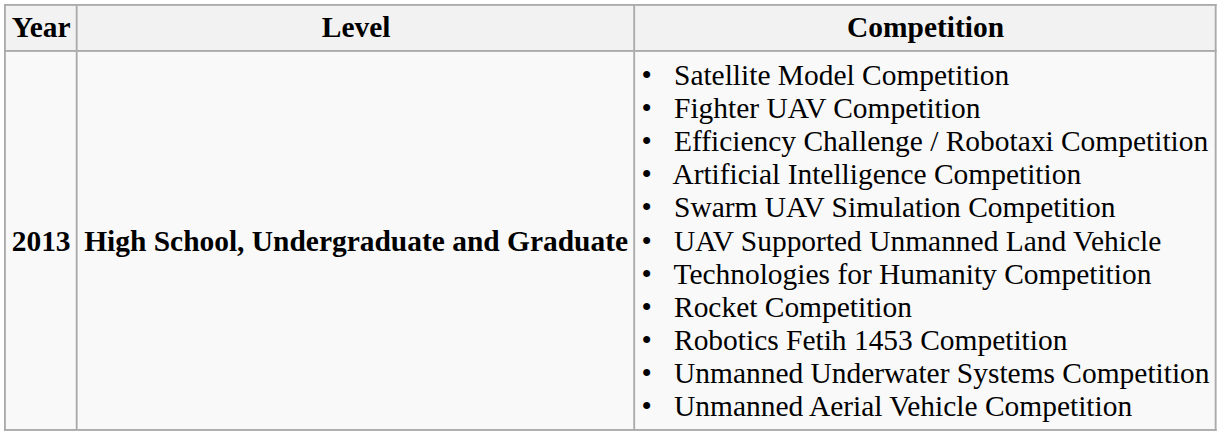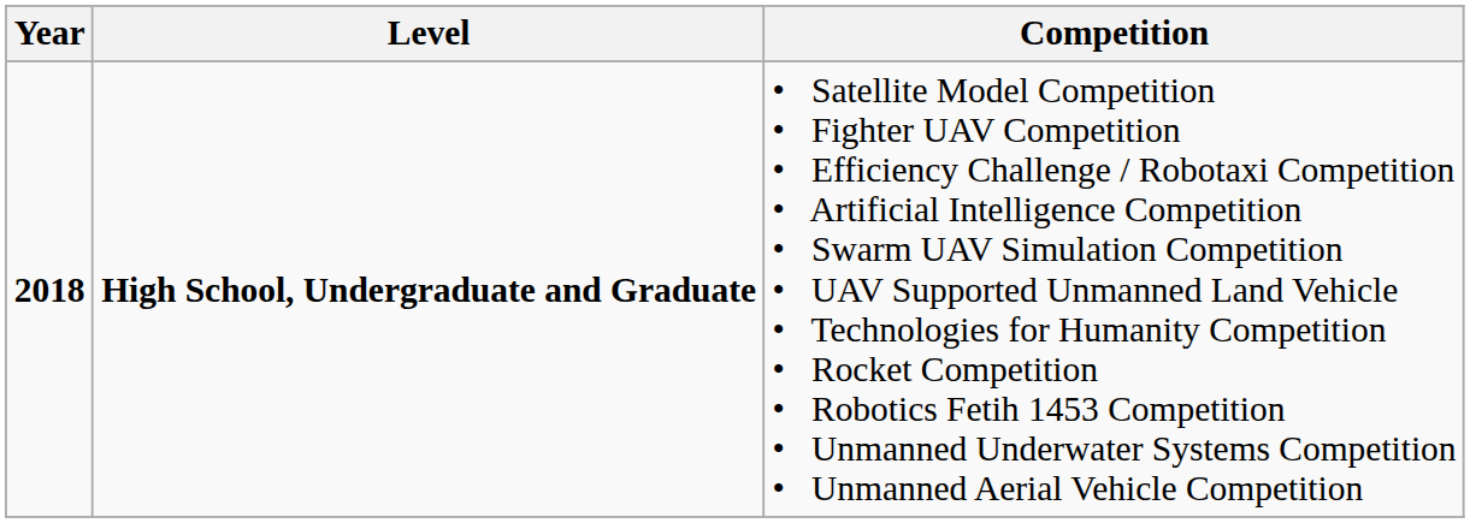 <table class="wikitable">
 <tr>
 <th>Year</th>
 <th>Level</th>
 <th>Competition</th>
 </tr>
 <tr>
-<td><strong>2013</strong></td>
+<td><strong>2018</strong></td>
 <td><strong>High School, Undergraduate and Graduate</strong></td>
 <td>•    Satellite Model Competition<br>•    Fighter UAV Competition<br>•    Efficiency Challenge / Robotaxi Competition<br>•    Artificial Intelligence Competition<br>•    Swarm UAV Simulation Competition<br>•    UAV Supported Unmanned Land Vehicle<br>•    Technologies for Humanity Competition<br>•    Rocket Competition<br>•    Robotics Fetih 1453 Competition<br>•    Unmanned Underwater Systems Competition<br>•    Unmanned Aerial Vehicle Competition</td>
 </tr>
 </table>
